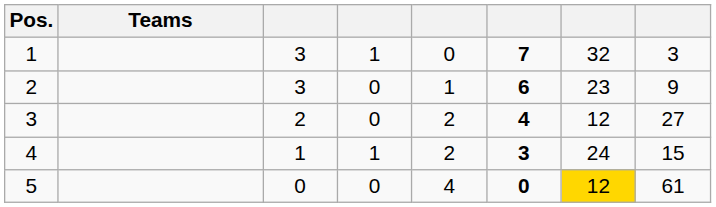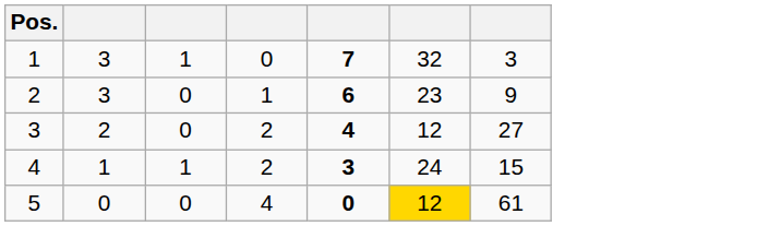 <table class="wikitable" style="text-align:center;">
 <tr>
 <th>Pos.</th>
-<th width=150px>Teams</th>
 <th width=50px></th>
 <th width=50px></th>
 <th width=50px></th>
 <th width=50px></th>
 <th width=50px></th>
 <th width=50px></th>
 </tr>
 <tr>
 <td>1</td>
-<td align=left></td>
 <td>3</td>
 <td>1</td>
 <td>0</td>
 <td><strong>7</strong></td>
 <td>32</td>
 <td>3</td>
 </tr>
 <tr>
 <td>2</td>
-<td align=left></td>
 <td>3</td>
 <td>0</td>
 <td>1</td>
 <td><strong>6</strong></td>
 <td>23</td>
 <td>9</td>
 </tr>
 <tr>
 <td>3</td>
-<td align=left></td>
 <td>2</td>
 <td>0</td>
 <td>2</td>
 <td><strong>4</strong></td>
 <td>12</td>
 <td>27</td>
 </tr>
 <tr>
 <td>4</td>
-<td align=left></td>
 <td>1</td>
 <td>1</td>
 <td>2</td>
 <td><strong>3</strong></td>
 <td>24</td>
 <td>15</td>
 </tr>
 <tr>
 <td>5</td>
-<td align=left></td>
 <td>0</td>
 <td>0</td>
 <td>4</td>
 <td><strong>0</strong></td>
 <td style="background: gold;">12</td>
 <td>61</td>
 </tr>
 </table>
